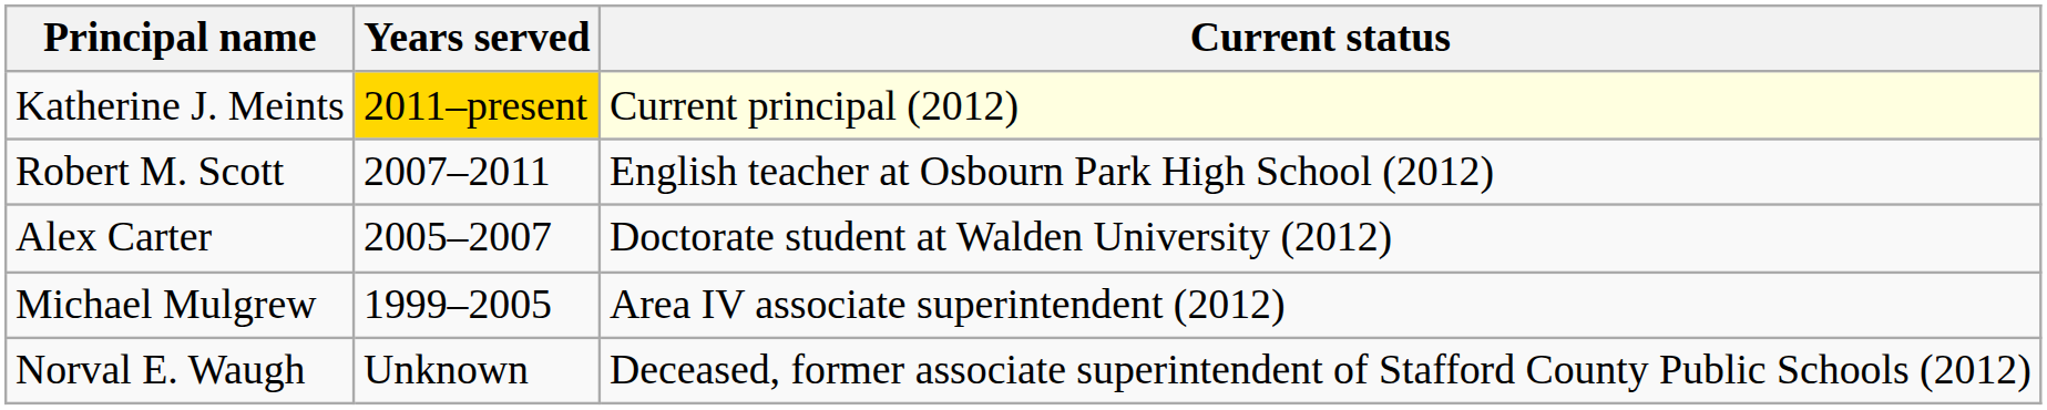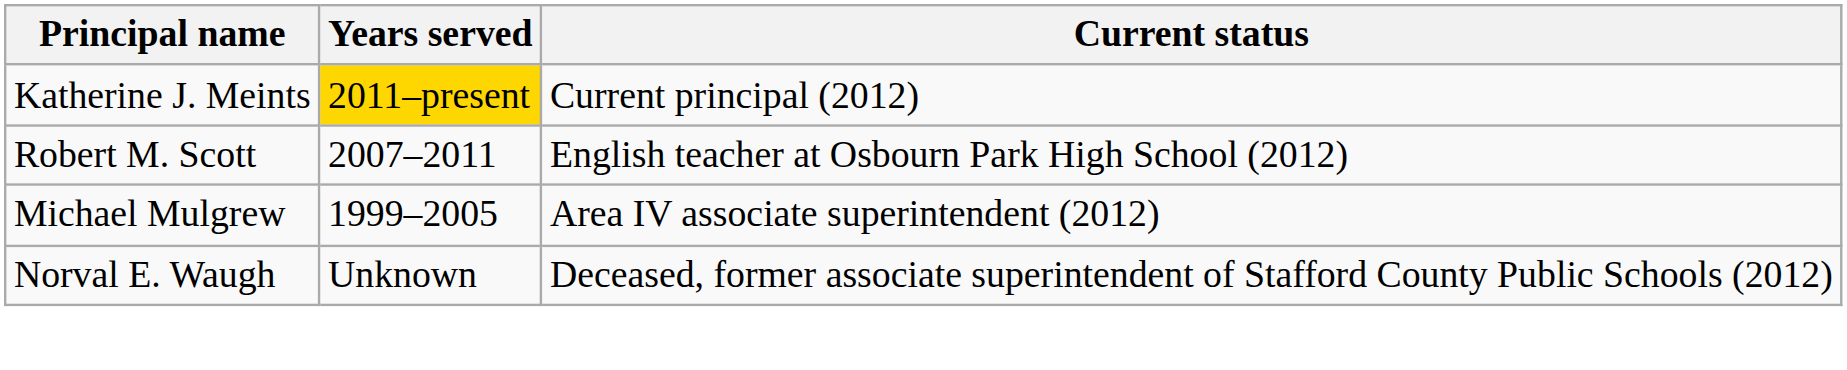 <table class="wikitable sortable">
 <tr>
 <th>Principal name</th>
 <th>Years served</th>
 <th>Current status</th>
 </tr>
 <tr>
 <td>Katherine J. Meints</td>
 <td style="background: gold;">2011–present</td>
-<td style="background: lightyellow;">Current principal (2012)</td>
+<td>Current principal (2012)</td>
 </tr>
 <tr>
 <td>Robert M. Scott</td>
 <td>2007–2011</td>
 <td>English teacher at Osbourn Park High School (2012)</td>
-</tr>
-<tr>
-<td>Alex Carter</td>
-<td>2005–2007</td>
-<td>Doctorate student at Walden University (2012)</td>
 </tr>
 <tr>
 <td>Michael Mulgrew</td>
 <td>1999–2005</td>
 <td>Area IV associate superintendent (2012)</td>
 </tr>
 <tr>
 <td>Norval E. Waugh</td>
 <td>Unknown</td>
 <td>Deceased, former associate superintendent of Stafford County Public Schools (2012)</td>
 </tr>
 </table>
